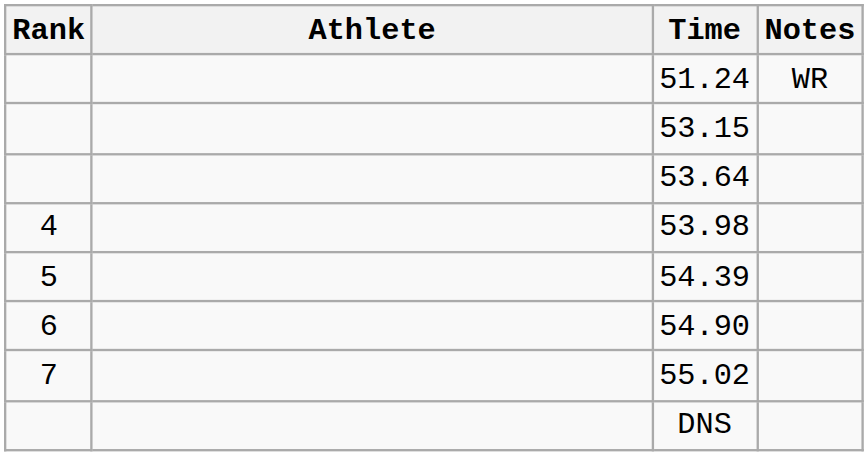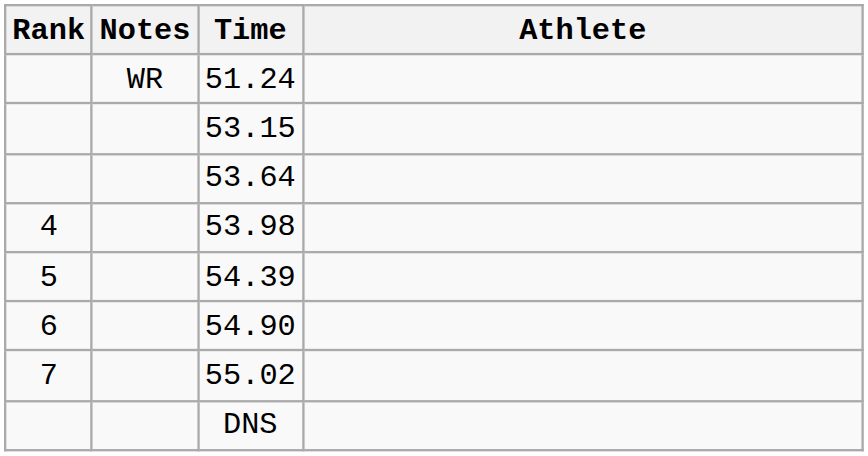 <table class="wikitable" style="text-align:center">
 <tr>
 <th>Rank</th>
+<th>Notes</th>
+<th>Time</th>
 <th Style="width:18em">Athlete</th>
-<th>Time</th>
-<th>Notes</th>
 </tr>
 <tr>
 <td></td>
+<td>WR</td>
+<td>51.24</td>
 <td style="text-align:left"></td>
-<td>51.24</td>
-<td>WR</td>
 </tr>
 <tr>
 <td></td>
+<td></td>
+<td>53.15</td>
 <td style="text-align:left"></td>
-<td>53.15</td>
-<td></td>
 </tr>
 <tr>
 <td></td>
+<td></td>
+<td>53.64</td>
 <td style="text-align:left"></td>
-<td>53.64</td>
-<td></td>
 </tr>
 <tr>
 <td>4</td>
+<td></td>
+<td>53.98</td>
 <td style="text-align:left"></td>
-<td>53.98</td>
-<td></td>
 </tr>
 <tr>
 <td>5</td>
+<td></td>
+<td>54.39</td>
 <td style="text-align:left"></td>
-<td>54.39</td>
-<td></td>
 </tr>
 <tr>
 <td>6</td>
+<td></td>
+<td>54.90</td>
 <td style="text-align:left"></td>
-<td>54.90</td>
-<td></td>
 </tr>
 <tr>
 <td>7</td>
+<td></td>
+<td>55.02</td>
 <td style="text-align:left"></td>
-<td>55.02</td>
-<td></td>
 </tr>
 <tr>
 <td></td>
+<td></td>
+<td>DNS</td>
 <td style="text-align:left"></td>
-<td>DNS</td>
-<td></td>
 </tr>
 </table>
